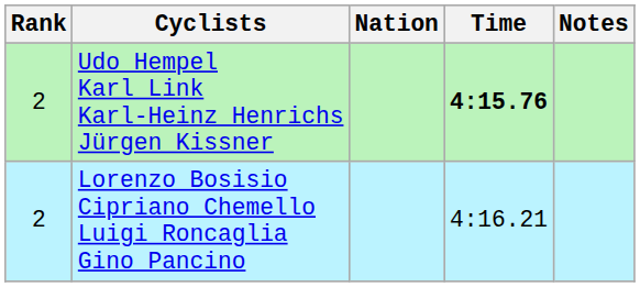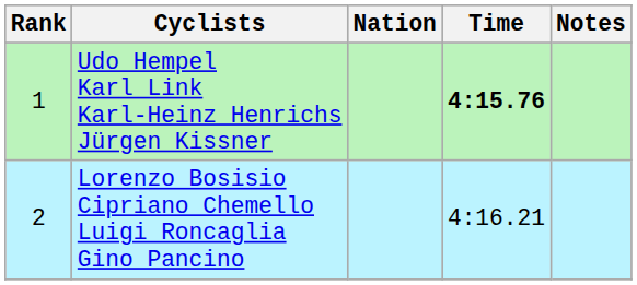 <table class="wikitable sortable" style=text-align:center>
 <tr>
 <th>Rank</th>
 <th>Cyclists</th>
 <th>Nation</th>
 <th>Time</th>
 <th>Notes</th>
 </tr>
 <tr bgcolor=bbf3bb>
-<td>2</td>
+<td>1</td>
 <td align=left><a href='#'>Udo Hempel</a><br><a href='#'>Karl Link</a><br><a href='#'>Karl-Heinz Henrichs</a><br><a href='#'>Jürgen Kissner</a></td>
 <td align=left></td>
 <td><strong>4:15.76</strong></td>
 <td></td>
 </tr>
 <tr bgcolor=bbf3ff>
 <td>2</td>
 <td align=left><a href='#'>Lorenzo Bosisio</a><br><a href='#'>Cipriano Chemello</a><br><a href='#'>Luigi Roncaglia</a><br><a href='#'>Gino Pancino</a></td>
 <td align=left></td>
 <td>4:16.21</td>
 <td></td>
 </tr>
 </table>
